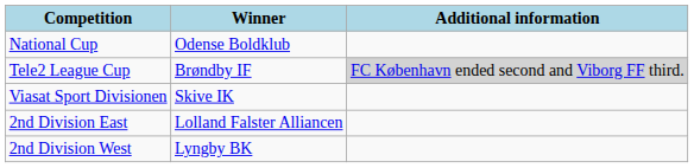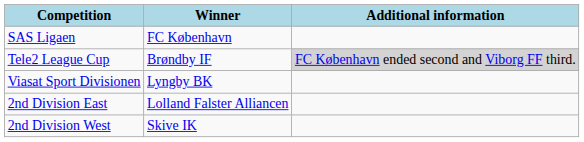 <table class="wikitable">
 <tr>
 <th style="background: lightblue;">Competition</th>
 <th style="background: lightblue;">Winner</th>
 <th style="background: lightblue;">Additional information</th>
 </tr>
 <tr>
-<td><a href='#'>National Cup</a></td>
-<td><a href='#'>Odense Boldklub</a></td>
+<td><a href='#'>SAS Ligaen</a></td>
+<td><a href='#'>FC København</a></td>
 <td></td>
 </tr>
 <tr>
 <td><a href='#'>Tele2 League Cup</a></td>
 <td><a href='#'>Brøndby IF</a></td>
 <td style="background: lightgrey;"><a href='#'>FC København</a> ended second and <a href='#'>Viborg FF</a> third.</td>
 </tr>
 <tr>
 <td><a href='#'>Viasat Sport Divisionen</a></td>
-<td><a href='#'>Skive IK</a></td>
+<td><a href='#'>Lyngby BK</a></td>
 <td></td>
 </tr>
 <tr>
 <td><a href='#'>2nd Division East</a></td>
 <td><a href='#'>Lolland Falster Alliancen</a></td>
 <td></td>
 </tr>
 <tr>
 <td><a href='#'>2nd Division West</a></td>
-<td><a href='#'>Lyngby BK</a></td>
+<td><a href='#'>Skive IK</a></td>
 <td></td>
 </tr>
 </table>
